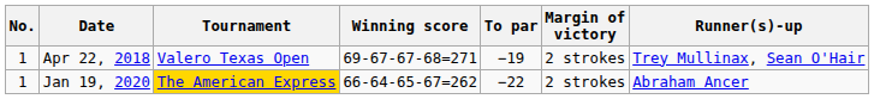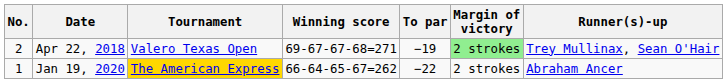 <table class="wikitable" style="font-size:95%;">
 <tr>
 <th>No.</th>
 <th>Date</th>
 <th>Tournament</th>
 <th>Winning score</th>
 <th>To par</th>
 <th>Margin of<br>victory</th>
 <th>Runner(s)-up</th>
 </tr>
 <tr>
-<td align=center>1</td>
+<td align=center>2</td>
 <td align=right>Apr 22, <a href='#'>2018</a></td>
 <td><a href='#'>Valero Texas Open</a></td>
 <td>69-67-67-68=271</td>
 <td align=center>−19</td>
-<td>2 strokes</td>
+<td style="background: lightgreen;">2 strokes</td>
 <td> <a href='#'>Trey Mullinax</a>,  <a href='#'>Sean O'Hair</a></td>
 </tr>
 <tr>
 <td align=center>1</td>
 <td align=right>Jan 19, <a href='#'>2020</a></td>
 <td style="background: gold;"><a href='#'>The American Express</a></td>
 <td>66-64-65-67=262</td>
 <td align=center>−22</td>
 <td>2 strokes</td>
 <td> <a href='#'>Abraham Ancer</a></td>
 </tr>
 </table>
